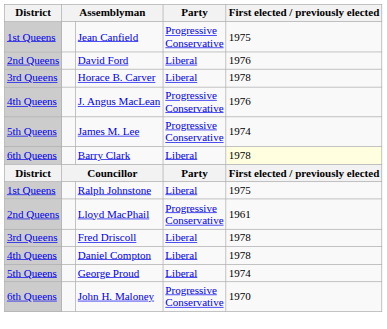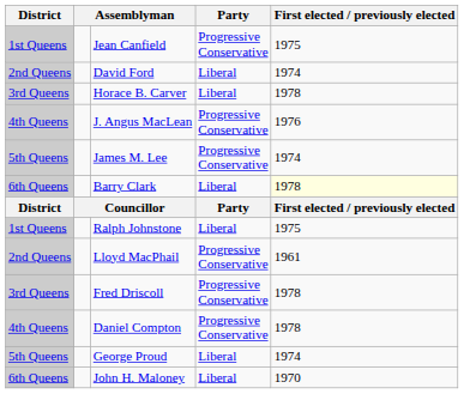 <table class="wikitable sortable">
 <tr>
 <th>District</th>
 <th colspan="2">Assemblyman</th>
 <th>Party</th>
 <th>First elected / previously elected</th>
 </tr>
 <tr>
 <td bgcolor="CCCCCC"><a href='#'>1st Queens</a></td>
 <td>   </td>
 <td><a href='#'>Jean Canfield</a></td>
 <td><a href='#'>Progressive <br> Conservative</a></td>
 <td>1975</td>
 </tr>
 <tr>
 <td bgcolor="CCCCCC"><a href='#'>2nd Queens</a></td>
 <td>   </td>
 <td><a href='#'>David Ford</a></td>
 <td><a href='#'>Liberal</a></td>
-<td>1976</td>
+<td>1974</td>
 </tr>
 <tr>
 <td bgcolor="CCCCCC"><a href='#'>3rd Queens</a></td>
 <td>   </td>
 <td><a href='#'>Horace B. Carver</a></td>
 <td><a href='#'>Liberal</a></td>
 <td>1978</td>
 </tr>
 <tr>
 <td bgcolor="CCCCCC"><a href='#'>4th Queens</a></td>
 <td>   </td>
 <td><a href='#'>J. Angus MacLean</a></td>
 <td><a href='#'>Progressive <br> Conservative</a></td>
 <td>1976</td>
 </tr>
 <tr>
 <td bgcolor="CCCCCC"><a href='#'>5th Queens</a></td>
 <td>   </td>
 <td><a href='#'>James M. Lee</a></td>
 <td><a href='#'>Progressive <br> Conservative</a></td>
 <td>1974</td>
 </tr>
 <tr>
 <td bgcolor="CCCCCC"><a href='#'>6th Queens</a></td>
 <td>   </td>
 <td><a href='#'>Barry Clark</a></td>
 <td><a href='#'>Liberal</a></td>
 <td style="background: lightyellow;">1978</td>
 </tr>
 <tr>
 <th>District</th>
 <th colspan="2">Councillor</th>
 <th>Party</th>
 <th>First elected / previously elected</th>
 </tr>
 <tr>
 <td bgcolor="CCCCCC"><a href='#'>1st Queens</a></td>
 <td>   </td>
 <td><a href='#'>Ralph Johnstone</a></td>
 <td><a href='#'>Liberal</a></td>
 <td>1975</td>
 </tr>
 <tr>
 <td bgcolor="CCCCCC"><a href='#'>2nd Queens</a></td>
 <td>   </td>
 <td><a href='#'>Lloyd MacPhail</a></td>
 <td><a href='#'>Progressive <br> Conservative</a></td>
 <td>1961</td>
 </tr>
 <tr>
 <td bgcolor="CCCCCC"><a href='#'>3rd Queens</a></td>
 <td>   </td>
 <td><a href='#'>Fred Driscoll</a></td>
-<td><a href='#'>Liberal</a></td>
+<td><a href='#'>Progressive <br> Conservative</a></td>
 <td>1978</td>
 </tr>
 <tr>
 <td bgcolor="CCCCCC"><a href='#'>4th Queens</a></td>
 <td>   </td>
 <td><a href='#'>Daniel Compton</a></td>
-<td><a href='#'>Liberal</a></td>
+<td><a href='#'>Progressive <br> Conservative</a></td>
 <td>1978</td>
 </tr>
 <tr>
 <td bgcolor="CCCCCC"><a href='#'>5th Queens</a></td>
 <td>   </td>
 <td><a href='#'>George Proud</a></td>
 <td><a href='#'>Liberal</a></td>
 <td>1974</td>
 </tr>
 <tr>
 <td bgcolor="CCCCCC"><a href='#'>6th Queens</a></td>
 <td>   </td>
 <td><a href='#'>John H. Maloney</a></td>
-<td><a href='#'>Progressive <br> Conservative</a></td>
+<td><a href='#'>Liberal</a></td>
 <td>1970</td>
 </tr>
 </table>
